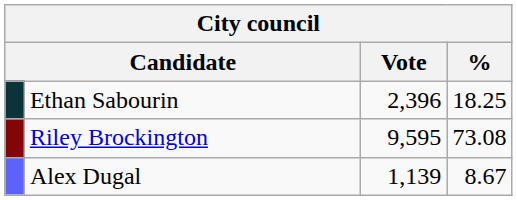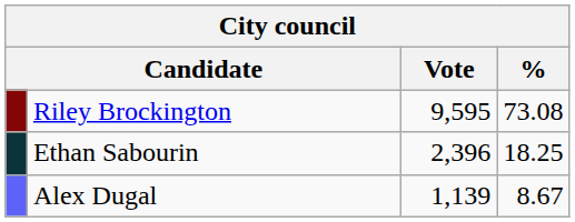 <table class="wikitable">
 <tr>
 <th colspan="4">City council</th>
 </tr>
 <tr>
 <th bgcolor="#DDDDFF" width="230px" colspan="2">Candidate</th>
 <th bgcolor="#DDDDFF" width="50px">Vote</th>
 <th bgcolor="#DDDDFF" width="30px">%</th>
 </tr>
 <tr>
+<td style="background-color:#830506;"></td>
+<td style="text-align:left;"><a href='#'>Riley Brockington</a></td>
+<td style="text-align:right;">9,595</td>
+<td style="text-align:right;">73.08</td>
+</tr>
+<tr>
 <td style="background-color:#0a333a;"></td>
 <td style="text-align:left;">Ethan Sabourin</td>
 <td style="text-align:right;">2,396</td>
 <td style="text-align:right;">18.25</td>
-</tr>
-<tr>
-<td style="background-color:#830506;"></td>
-<td style="text-align:left;"><a href='#'>Riley Brockington</a></td>
-<td style="text-align:right;">9,595</td>
-<td style="text-align:right;">73.08</td>
 </tr>
 <tr>
 <td style="background-color:#5d62f9;"></td>
 <td style="text-align:left;">Alex Dugal</td>
 <td style="text-align:right;">1,139</td>
 <td style="text-align:right;">8.67</td>
 </tr>
 </table>
